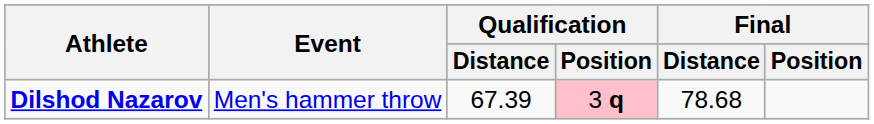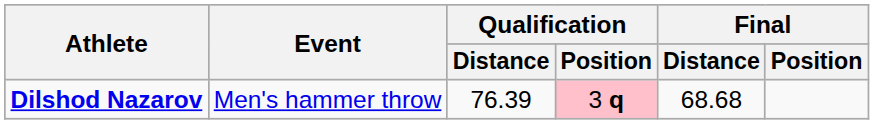 <table class=wikitable style="font-size:90%">
 <tr>
 <th rowspan="2">Athlete</th>
 <th rowspan="2">Event</th>
 <th colspan="2">Qualification</th>
 <th colspan="2">Final</th>
 </tr>
 <tr style="font-size:95%">
 <th>Distance</th>
 <th>Position</th>
 <th>Distance</th>
 <th>Position</th>
 </tr>
 <tr align=center>
 <td align=left><strong><a href='#'>Dilshod Nazarov</a></strong></td>
 <td align=left><a href='#'>Men's hammer throw</a></td>
-<td>67.39</td>
+<td>76.39</td>
 <td style="background: pink;">3 <strong>q</strong></td>
-<td>78.68</td>
+<td>68.68</td>
 <td></td>
 </tr>
 </table>
